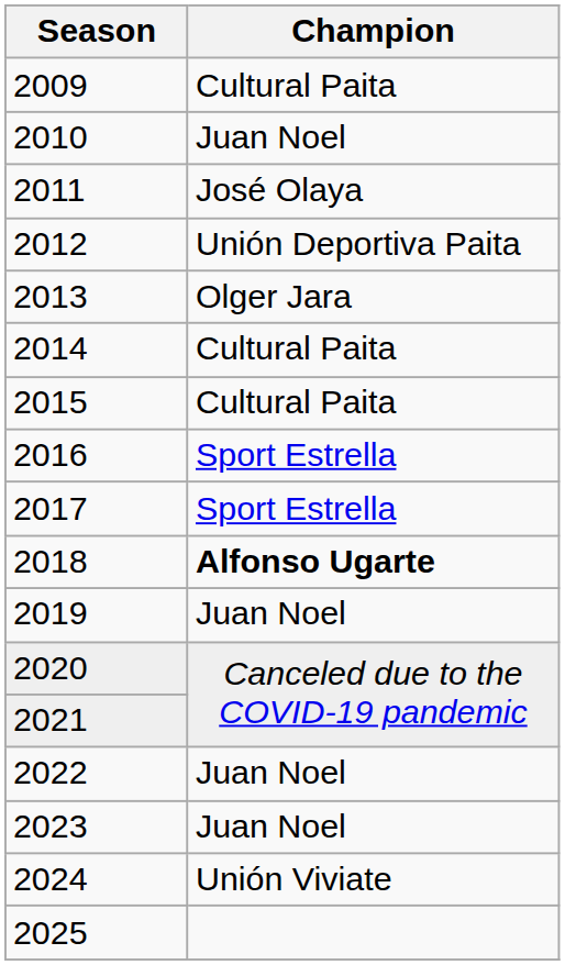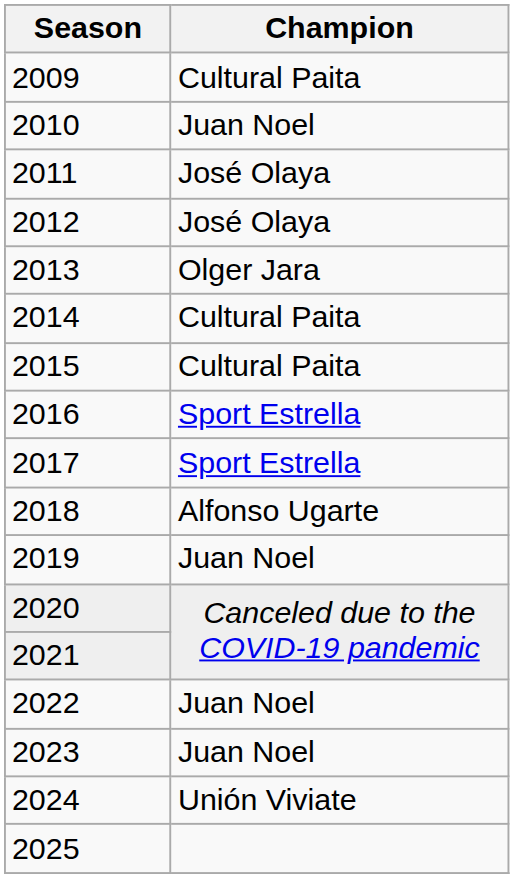 <table class="wikitable sortable">
 <tr>
 <th width=80px>Season</th>
 <th width=170px>Champion</th>
 </tr>
 <tr>
 <td>2009</td>
 <td>Cultural Paita</td>
 </tr>
 <tr>
 <td>2010</td>
 <td>Juan Noel</td>
 </tr>
 <tr>
 <td>2011</td>
 <td>José Olaya</td>
 </tr>
 <tr>
 <td>2012</td>
-<td>Unión Deportiva Paita</td>
+<td>José Olaya</td>
 </tr>
 <tr>
 <td>2013</td>
 <td>Olger Jara</td>
 </tr>
 <tr>
 <td>2014</td>
 <td>Cultural Paita</td>
 </tr>
 <tr>
 <td>2015</td>
 <td>Cultural Paita</td>
 </tr>
 <tr>
 <td>2016</td>
 <td><a href='#'>Sport Estrella</a></td>
 </tr>
 <tr>
 <td>2017</td>
 <td><a href='#'>Sport Estrella</a></td>
 </tr>
 <tr>
 <td>2018</td>
-<td><strong>Alfonso Ugarte</strong></td>
+<td>Alfonso Ugarte</td>
 </tr>
 <tr>
 <td>2019</td>
 <td>Juan Noel</td>
 </tr>
 <tr bgcolor=#efefef>
 <td>2020</td>
 <td rowspan=2 colspan="1" align=center><em>Canceled due to the <a href='#'>COVID-19 pandemic</a></em></td>
 </tr>
 <tr bgcolor=#efefef>
 <td>2021</td>
 </tr>
 <tr>
 <td>2022</td>
 <td>Juan Noel</td>
 </tr>
 <tr>
 <td>2023</td>
 <td>Juan Noel</td>
 </tr>
 <tr>
 <td>2024</td>
 <td>Unión Viviate</td>
 </tr>
 <tr>
 <td>2025</td>
 <td></td>
 </tr>
 <tr>
 </tr>
 </table>
